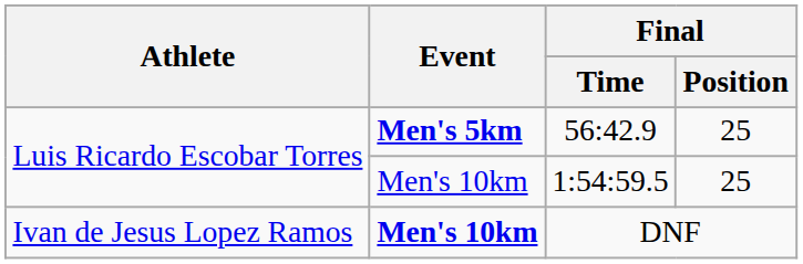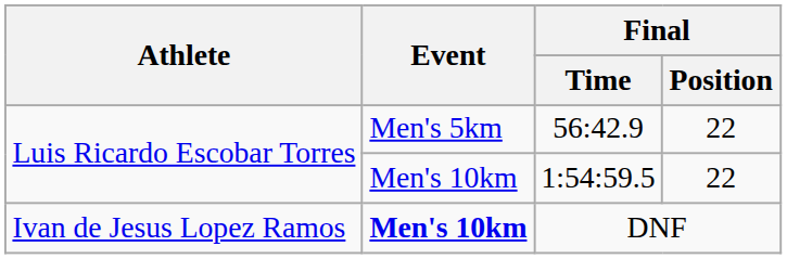 <table class="wikitable" style="font-size:90%;">
 <tr>
 <th rowspan=2>Athlete</th>
 <th rowspan=2>Event</th>
 <th colspan=2>Final</th>
 </tr>
 <tr>
 <th>Time</th>
 <th>Position</th>
 </tr>
 <tr>
 <td rowspan=2><a href='#'>Luis Ricardo Escobar Torres</a></td>
-<td><strong><a href='#'>Men's 5km</a></strong></td>
+<td><a href='#'>Men's 5km</a></td>
 <td align=center>56:42.9</td>
-<td align=center>25</td>
+<td align=center>22</td>
 </tr>
 <tr>
 <td><a href='#'>Men's 10km</a></td>
 <td align=center>1:54:59.5</td>
-<td align=center>25</td>
+<td align=center>22</td>
 </tr>
 <tr>
 <td><a href='#'>Ivan de Jesus Lopez Ramos</a></td>
 <td><strong><a href='#'>Men's 10km</a></strong></td>
 <td style="text-align:center;" colspan="2">DNF</td>
 </tr>
 </table>
